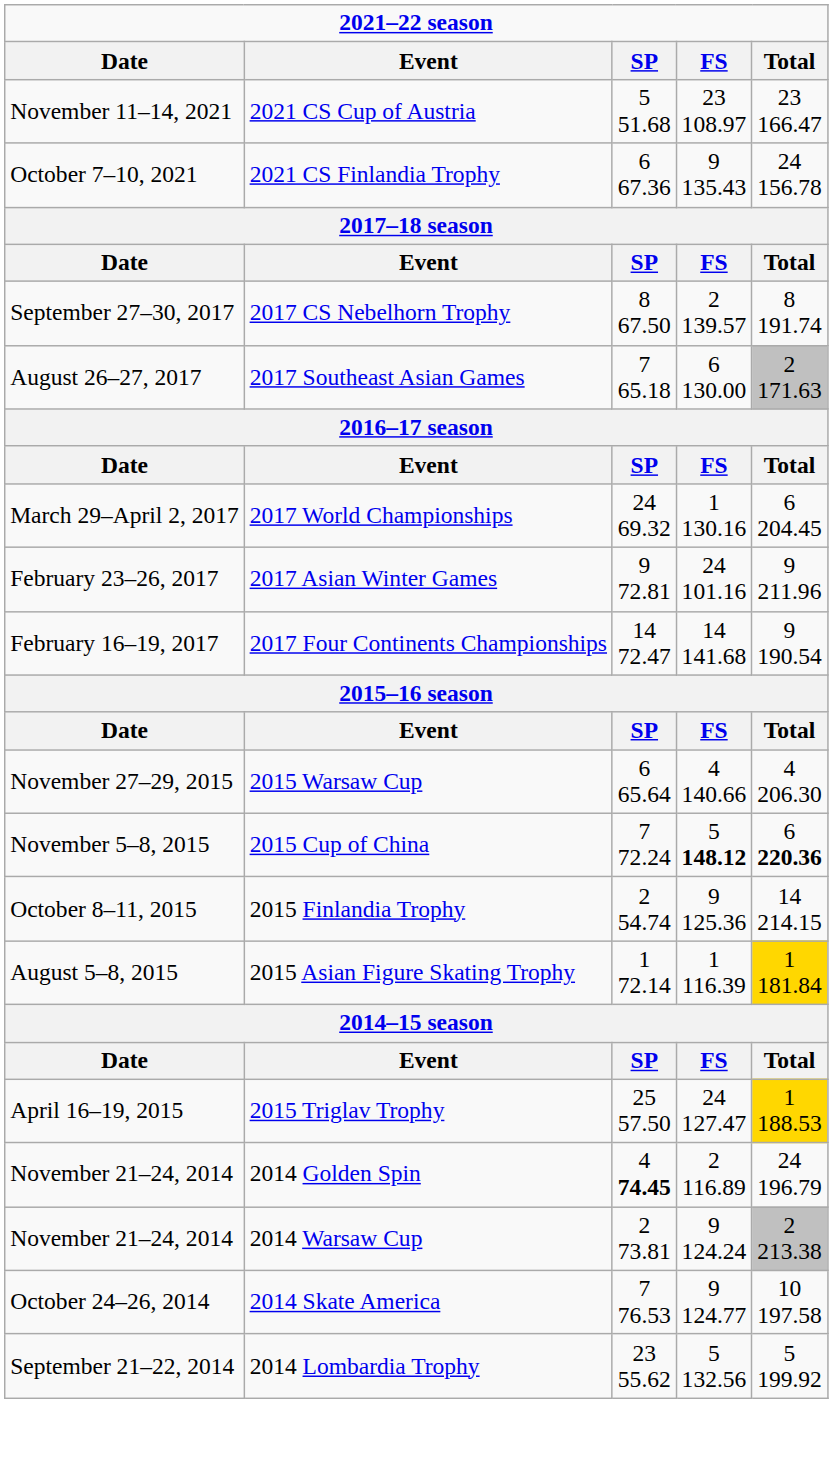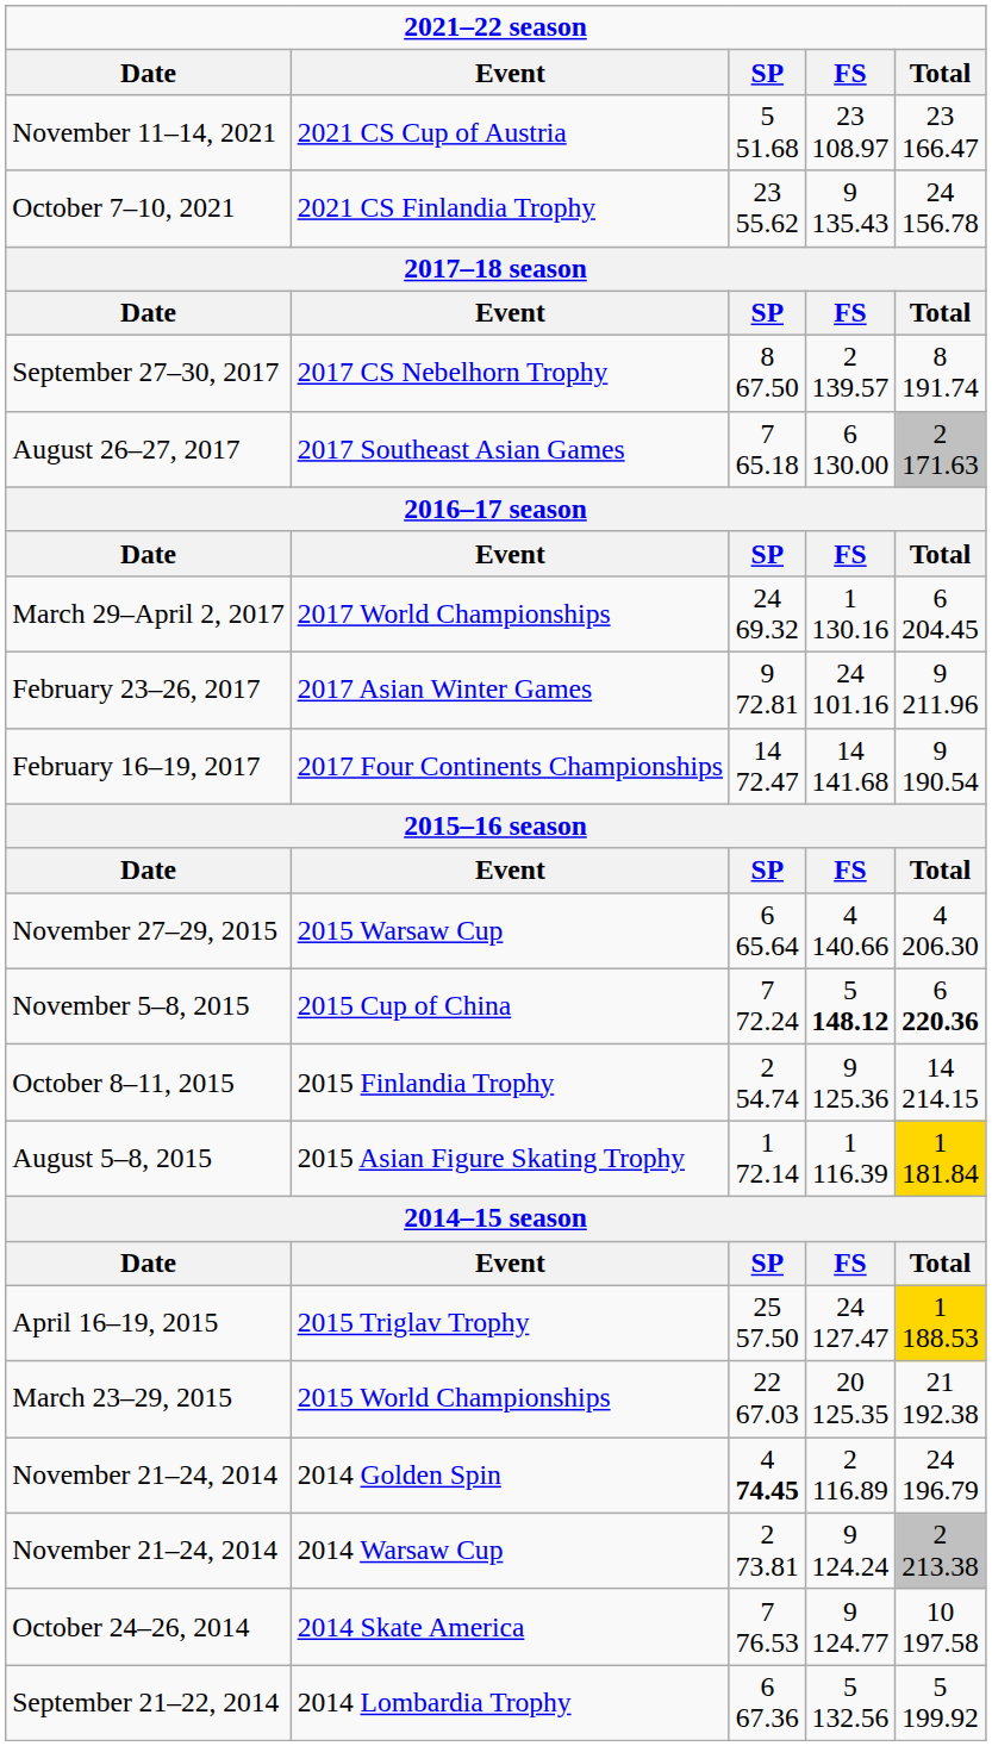 <table class="wikitable">
 <tr>
 <td colspan=5 align=center><a href='#'><strong>2021–22 season</strong></a></td>
 </tr>
 <tr>
 <th>Date</th>
 <th>Event</th>
 <th><a href='#'>SP</a></th>
 <th><a href='#'>FS</a></th>
 <th>Total</th>
 </tr>
 <tr>
 <td>November 11–14, 2021</td>
 <td><a href='#'>2021 CS Cup of Austria</a></td>
 <td align=center>5 <br> 51.68</td>
 <td align=center>23 <br> 108.97</td>
 <td align=center>23 <br> 166.47</td>
 </tr>
 <tr>
 <td>October 7–10, 2021</td>
 <td><a href='#'>2021 CS Finlandia Trophy</a></td>
-<td align=center>6 <br> 67.36</td>
+<td align=center>23 <br> 55.62</td>
 <td align=center>9 <br> 135.43</td>
 <td align=center>24 <br> 156.78</td>
 </tr>
 <tr>
 <th colspan=5 align=center><a href='#'>2017–18 season</a></th>
 </tr>
 <tr>
 <th>Date</th>
 <th>Event</th>
 <th><a href='#'>SP</a></th>
 <th><a href='#'>FS</a></th>
 <th>Total</th>
 </tr>
 <tr>
 <td>September 27–30, 2017</td>
 <td><a href='#'>2017 CS Nebelhorn Trophy</a></td>
 <td align=center>8 <br> 67.50</td>
 <td align=center>2 <br> 139.57</td>
 <td align=center>8 <br> 191.74</td>
 </tr>
 <tr>
 <td>August 26–27, 2017</td>
 <td><a href='#'>2017 Southeast Asian Games</a></td>
 <td align=center>7 <br>65.18</td>
 <td align=center>6 <br> 130.00</td>
 <td align=center bgcolor=silver>2 <br> 171.63</td>
 </tr>
 <tr>
 <th colspan=5 align=center><a href='#'>2016–17 season</a></th>
 </tr>
 <tr>
 <th>Date</th>
 <th>Event</th>
 <th><a href='#'>SP</a></th>
 <th><a href='#'>FS</a></th>
 <th>Total</th>
 </tr>
 <tr>
 <td>March 29–April 2, 2017</td>
 <td><a href='#'>2017 World Championships</a></td>
 <td align=center>24 <br> 69.32</td>
 <td align=center>1 <br> 130.16</td>
 <td align=center>6 <br> 204.45</td>
 </tr>
 <tr>
 <td>February 23–26, 2017</td>
 <td><a href='#'>2017 Asian Winter Games</a></td>
 <td align=center>9 <br> 72.81</td>
 <td align=center>24 <br> 101.16</td>
 <td align=center>9 <br> 211.96</td>
 </tr>
 <tr>
 <td>February 16–19, 2017</td>
 <td><a href='#'>2017 Four Continents Championships</a></td>
 <td align=center>14 <br> 72.47</td>
 <td align=center>14 <br> 141.68</td>
 <td align=center>9 <br> 190.54</td>
 </tr>
 <tr>
 <th colspan=5 align=center><a href='#'>2015–16 season</a></th>
 </tr>
 <tr>
 <th>Date</th>
 <th>Event</th>
 <th><a href='#'>SP</a></th>
 <th><a href='#'>FS</a></th>
 <th>Total</th>
 </tr>
 <tr>
 <td>November 27–29, 2015</td>
 <td><a href='#'>2015 Warsaw Cup</a></td>
 <td align=center>6 <br> 65.64</td>
 <td align=center>4 <br> 140.66</td>
 <td align=center>4 <br> 206.30</td>
 </tr>
 <tr>
 <td>November 5–8, 2015</td>
 <td><a href='#'>2015 Cup of China</a></td>
 <td align=center>7 <br> 72.24</td>
 <td align=center>5 <br> <strong>148.12</strong></td>
 <td align=center>6 <br> <strong>220.36</strong></td>
 </tr>
 <tr>
 <td>October 8–11, 2015</td>
 <td>2015 <a href='#'>Finlandia Trophy</a></td>
 <td align=center>2 <br> 54.74</td>
 <td align=center>9 <br>125.36</td>
 <td align=center>14 <br> 214.15</td>
 </tr>
 <tr>
 <td>August 5–8, 2015</td>
 <td>2015 <a href='#'>Asian Figure Skating Trophy</a></td>
 <td align=center>1 <br> 72.14</td>
 <td align=center>1 <br> 116.39</td>
 <td align=center bgcolor=gold>1 <br> 181.84</td>
 </tr>
 <tr>
 <th colspan=5 align=center><a href='#'>2014–15 season</a></th>
 </tr>
 <tr>
 <th>Date</th>
 <th>Event</th>
 <th><a href='#'>SP</a></th>
 <th><a href='#'>FS</a></th>
 <th>Total</th>
 </tr>
 <tr>
 <td>April 16–19, 2015</td>
 <td><a href='#'>2015 Triglav Trophy</a></td>
 <td align=center>25 <br> 57.50</td>
 <td align=center>24 <br> 127.47</td>
 <td align=center bgcolor=gold>1 <br> 188.53</td>
 </tr>
 <tr>
+<td>March 23–29, 2015</td>
+<td><a href='#'>2015 World Championships</a></td>
+<td align=center>22 <br> 67.03</td>
+<td align=center>20 <br> 125.35</td>
+<td align=center>21 <br> 192.38</td>
+</tr>
+<tr>
 <td>November 21–24, 2014</td>
 <td>2014 <a href='#'>Golden Spin</a></td>
 <td align=center>4 <br> <strong>74.45</strong></td>
 <td align=center>2 <br> 116.89</td>
 <td align=center>24 <br> 196.79</td>
 </tr>
 <tr>
 <td>November 21–24, 2014</td>
 <td>2014 <a href='#'>Warsaw Cup</a></td>
 <td align=center>2 <br> 73.81</td>
 <td align=center>9 <br> 124.24</td>
 <td align=center bgcolor=silver>2 <br> 213.38</td>
 </tr>
 <tr>
 <td>October 24–26, 2014</td>
 <td><a href='#'>2014 Skate America</a></td>
 <td align=center>7 <br> 76.53</td>
 <td align=center>9 <br> 124.77</td>
 <td align=center>10 <br> 197.58</td>
 </tr>
 <tr>
 <td>September 21–22, 2014</td>
 <td>2014 <a href='#'>Lombardia Trophy</a></td>
-<td align=center>23 <br> 55.62</td>
+<td align=center>6 <br> 67.36</td>
 <td align=center>5 <br> 132.56</td>
 <td align=center>5 <br> 199.92</td>
 </tr>
 </table>
